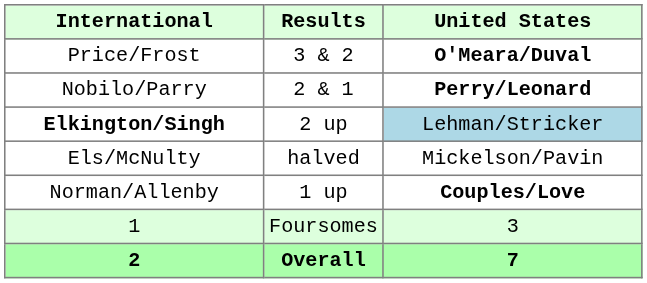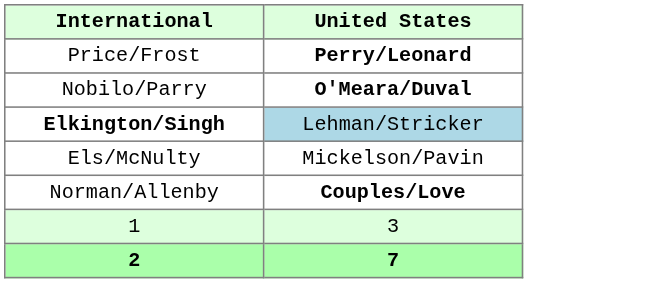 <table border="1" cellpadding="3" style="border-collapse:collapse; text-align:center;">
 <tr style="background:#ddffdd;">
 <th width=160>International</th>
-<th>Results</th>
 <th width=160>United States</th>
 </tr>
 <tr>
 <td>Price/Frost</td>
-<td>3 & 2</td>
+<td><strong>Perry/Leonard</strong></td>
+</tr>
+<tr>
+<td>Nobilo/Parry</td>
 <td><strong>O'Meara/Duval</strong></td>
 </tr>
 <tr>
-<td>Nobilo/Parry</td>
-<td>2 & 1</td>
-<td><strong>Perry/Leonard</strong></td>
-</tr>
-<tr>
 <td><strong>Elkington/Singh</strong></td>
-<td>2 up</td>
 <td style="background: lightblue;">Lehman/Stricker</td>
 </tr>
 <tr>
 <td>Els/McNulty</td>
-<td>halved</td>
 <td>Mickelson/Pavin</td>
 </tr>
 <tr>
 <td>Norman/Allenby</td>
-<td>1 up</td>
 <td><strong>Couples/Love</strong></td>
 </tr>
 <tr style="background:#ddffdd;">
 <td>1</td>
-<td>Foursomes</td>
 <td>3</td>
 </tr>
 <tr style="background:#aaffaa;">
 <th>2</th>
-<th>Overall</th>
 <th>7</th>
 </tr>
 </table>
